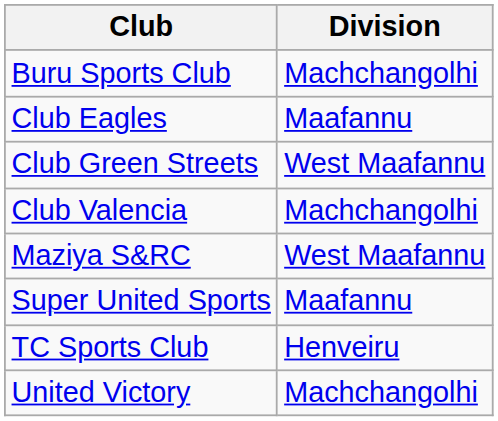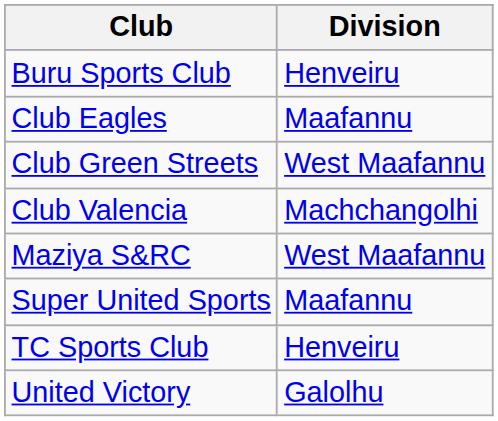 <table class="wikitable sortable" style="text-align: left;">
 <tr>
 <th>Club</th>
 <th>Division</th>
 </tr>
 <tr>
 <td><a href='#'>Buru Sports Club</a></td>
-<td><a href='#'>Machchangolhi</a></td>
+<td><a href='#'>Henveiru</a></td>
 </tr>
 <tr>
 <td><a href='#'>Club Eagles</a></td>
 <td><a href='#'>Maafannu</a></td>
 </tr>
 <tr>
 <td><a href='#'>Club Green Streets</a></td>
 <td><a href='#'>West Maafannu</a></td>
 </tr>
 <tr>
 <td><a href='#'>Club Valencia</a></td>
 <td><a href='#'>Machchangolhi</a></td>
 </tr>
 <tr>
 <td><a href='#'>Maziya S&RC</a></td>
 <td><a href='#'>West Maafannu</a></td>
 </tr>
 <tr>
 <td><a href='#'>Super United Sports</a></td>
 <td><a href='#'>Maafannu</a></td>
 </tr>
 <tr>
 <td><a href='#'>TC Sports Club</a></td>
 <td><a href='#'>Henveiru</a></td>
 </tr>
 <tr>
 <td><a href='#'>United Victory</a></td>
-<td><a href='#'>Machchangolhi</a></td>
+<td><a href='#'>Galolhu</a></td>
 </tr>
 </table>
